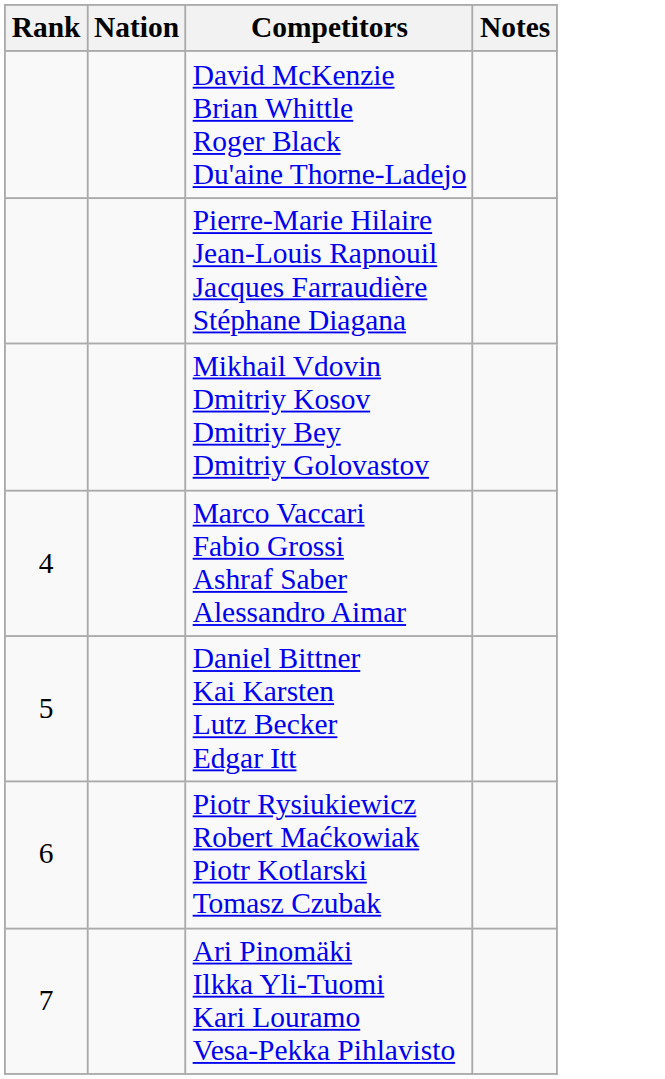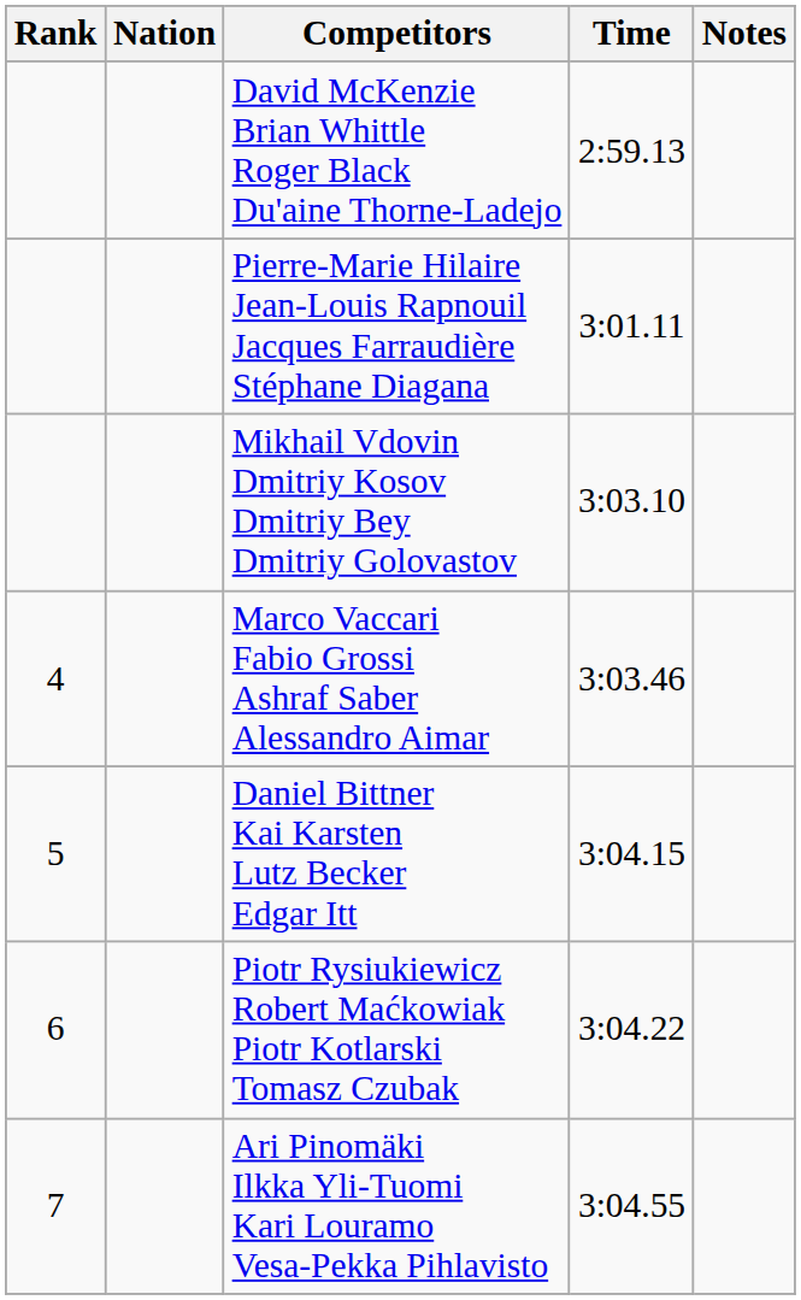 <table class="wikitable sortable" style="text-align:center">
 <tr>
 <th>Rank</th>
 <th>Nation</th>
 <th>Competitors</th>
+<th>Time</th>
 <th>Notes</th>
 </tr>
 <tr>
 <td></td>
 <td align=left></td>
 <td align=left><a href='#'>David McKenzie</a><br><a href='#'>Brian Whittle</a><br><a href='#'>Roger Black</a><br><a href='#'>Du'aine Thorne-Ladejo</a></td>
+<td>2:59.13</td>
 <td></td>
 </tr>
 <tr>
 <td></td>
 <td align=left></td>
 <td align=left><a href='#'>Pierre-Marie Hilaire</a><br><a href='#'>Jean-Louis Rapnouil</a><br><a href='#'>Jacques Farraudière</a><br><a href='#'>Stéphane Diagana</a></td>
+<td>3:01.11</td>
 <td></td>
 </tr>
 <tr>
 <td></td>
 <td align=left></td>
 <td align=left><a href='#'>Mikhail Vdovin</a><br><a href='#'>Dmitriy Kosov</a><br><a href='#'>Dmitriy Bey</a><br><a href='#'>Dmitriy Golovastov</a></td>
+<td>3:03.10</td>
 <td></td>
 </tr>
 <tr>
 <td>4</td>
 <td align=left></td>
 <td align=left><a href='#'>Marco Vaccari</a><br><a href='#'>Fabio Grossi</a><br><a href='#'>Ashraf Saber</a><br><a href='#'>Alessandro Aimar</a></td>
+<td>3:03.46</td>
 <td></td>
 </tr>
 <tr>
 <td>5</td>
 <td align=left></td>
 <td align=left><a href='#'>Daniel Bittner</a><br><a href='#'>Kai Karsten</a><br><a href='#'>Lutz Becker</a><br><a href='#'>Edgar Itt</a></td>
+<td>3:04.15</td>
 <td></td>
 </tr>
 <tr>
 <td>6</td>
 <td align=left></td>
 <td align=left><a href='#'>Piotr Rysiukiewicz</a><br><a href='#'>Robert Maćkowiak</a><br><a href='#'>Piotr Kotlarski</a><br><a href='#'>Tomasz Czubak</a></td>
+<td>3:04.22</td>
 <td></td>
 </tr>
 <tr>
 <td>7</td>
 <td align=left></td>
 <td align=left><a href='#'>Ari Pinomäki</a><br><a href='#'>Ilkka Yli-Tuomi</a><br><a href='#'>Kari Louramo</a><br><a href='#'>Vesa-Pekka Pihlavisto</a></td>
+<td>3:04.55</td>
 <td></td>
 </tr>
 </table>
